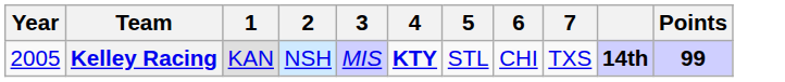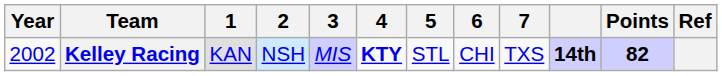 <table class="wikitable" style="text-align:center; font-size:90%">
 <tr>
 <th>Year</th>
 <th>Team</th>
 <th>1</th>
 <th>2</th>
 <th>3</th>
 <th>4</th>
 <th>5</th>
 <th>6</th>
 <th>7</th>
 <th></th>
 <th>Points</th>
+<th>Ref</th>
 </tr>
 <tr>
-<td><a href='#'>2005</a></td>
+<td><a href='#'>2002</a></td>
 <th><a href='#'>Kelley Racing</a></th>
 <td style="background:#DFDFDF;"><a href='#'>KAN</a><br></td>
 <td style="background:#CFEAFF;"><a href='#'>NSH</a><br></td>
 <td style="background:#CFCFFF;"><em><a href='#'>MIS</a></em><br></td>
 <td><strong><a href='#'>KTY</a><br></strong></td>
 <td><a href='#'>STL</a></td>
 <td><a href='#'>CHI</a></td>
 <td><a href='#'>TXS</a></td>
 <td style="background:#CFCFFF;"><strong>14th</strong></td>
-<td style="background:#CFCFFF;"><strong>99</strong></td>
+<td style="background:#CFCFFF;"><strong>82</strong></td>
+<th></th>
 </tr>
 </table>
